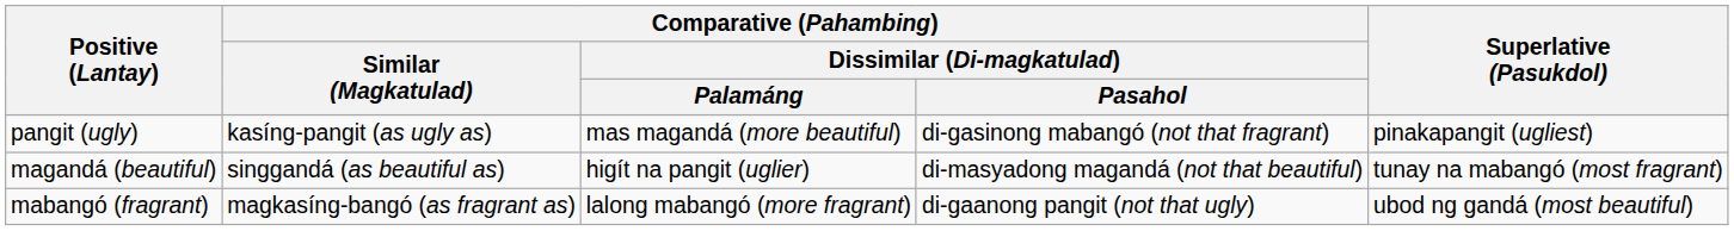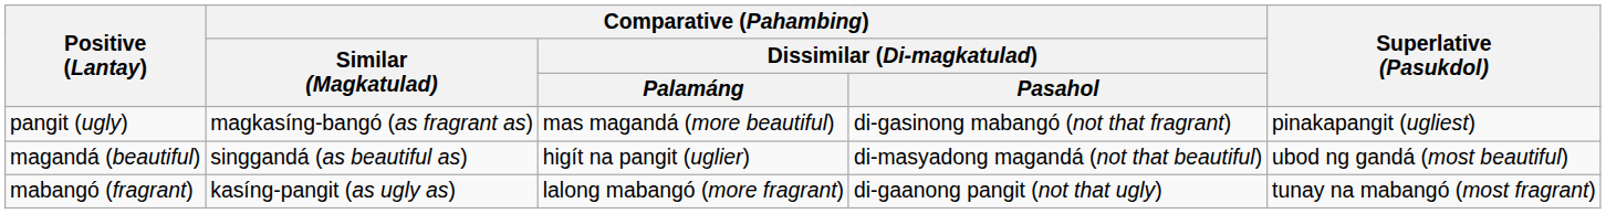 <table class="wikitable">
 <tr>
 <th rowspan="3">Positive<br>(<em>Lantay</em>)</th>
 <th colspan="3">Comparative (<em>Pahambing</em>)</th>
 <th rowspan="3">Superlative<br><em>(Pasukdol)</em></th>
 </tr>
 <tr>
 <th rowspan="2">Similar<br><em>(Magkatulad)</em></th>
 <th colspan="2">Dissimilar (<em>Di-magkatulad</em>)</th>
 </tr>
 <tr>
 <th><em>Palamáng</em></th>
 <th><em>Pasahol</em></th>
 </tr>
 <tr>
 <td>pangit (<em>ugly</em>)</td>
-<td>kasíng-pangit (<em>as ugly as</em>)</td>
+<td>magkasíng-bangó (<em>as fragrant as</em>)</td>
 <td>mas magandá (<em>more beautiful</em>)</td>
 <td>di-gasinong mabangó (<em>not that fragrant</em>)</td>
 <td>pinakapangit (<em>ugliest</em>)</td>
 </tr>
 <tr>
 <td>magandá (<em>beautiful</em>)</td>
 <td>singgandá (<em>as beautiful as</em>)</td>
 <td>higít na pangit (<em>uglier</em>)</td>
 <td>di-masyadong magandá (<em>not that beautiful</em>)</td>
-<td>tunay na mabangó (<em>most fragrant</em>)</td>
+<td>ubod ng gandá (<em>most beautiful</em>)</td>
 </tr>
 <tr>
 <td>mabangó (<em>fragrant</em>)</td>
-<td>magkasíng-bangó (<em>as fragrant as</em>)</td>
+<td>kasíng-pangit (<em>as ugly as</em>)</td>
 <td>lalong mabangó (<em>more fragrant</em>)</td>
 <td>di-gaanong pangit (<em>not that ugly</em>)</td>
-<td>ubod ng gandá (<em>most beautiful</em>)</td>
+<td>tunay na mabangó (<em>most fragrant</em>)</td>
 </tr>
 </table>
